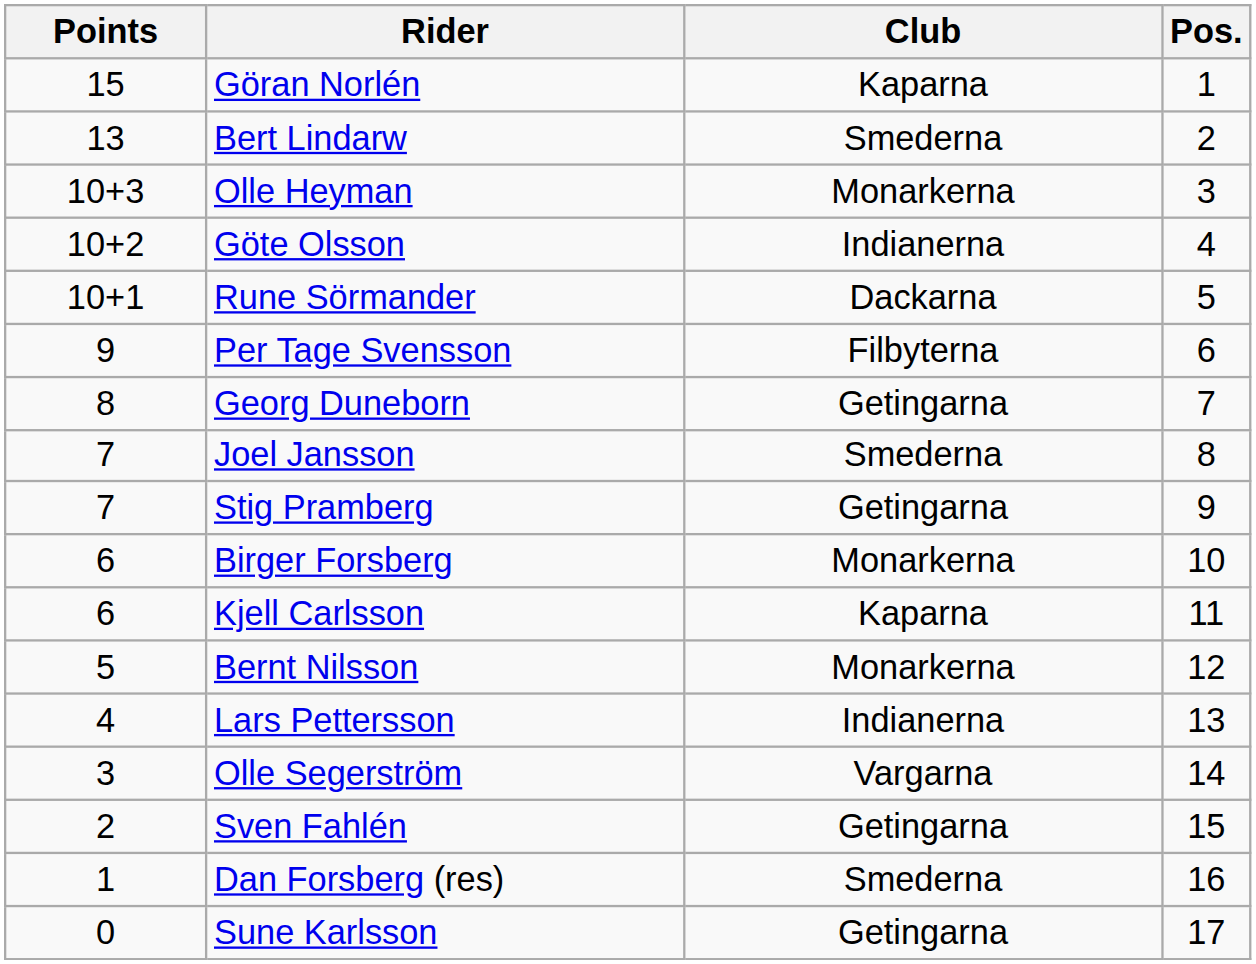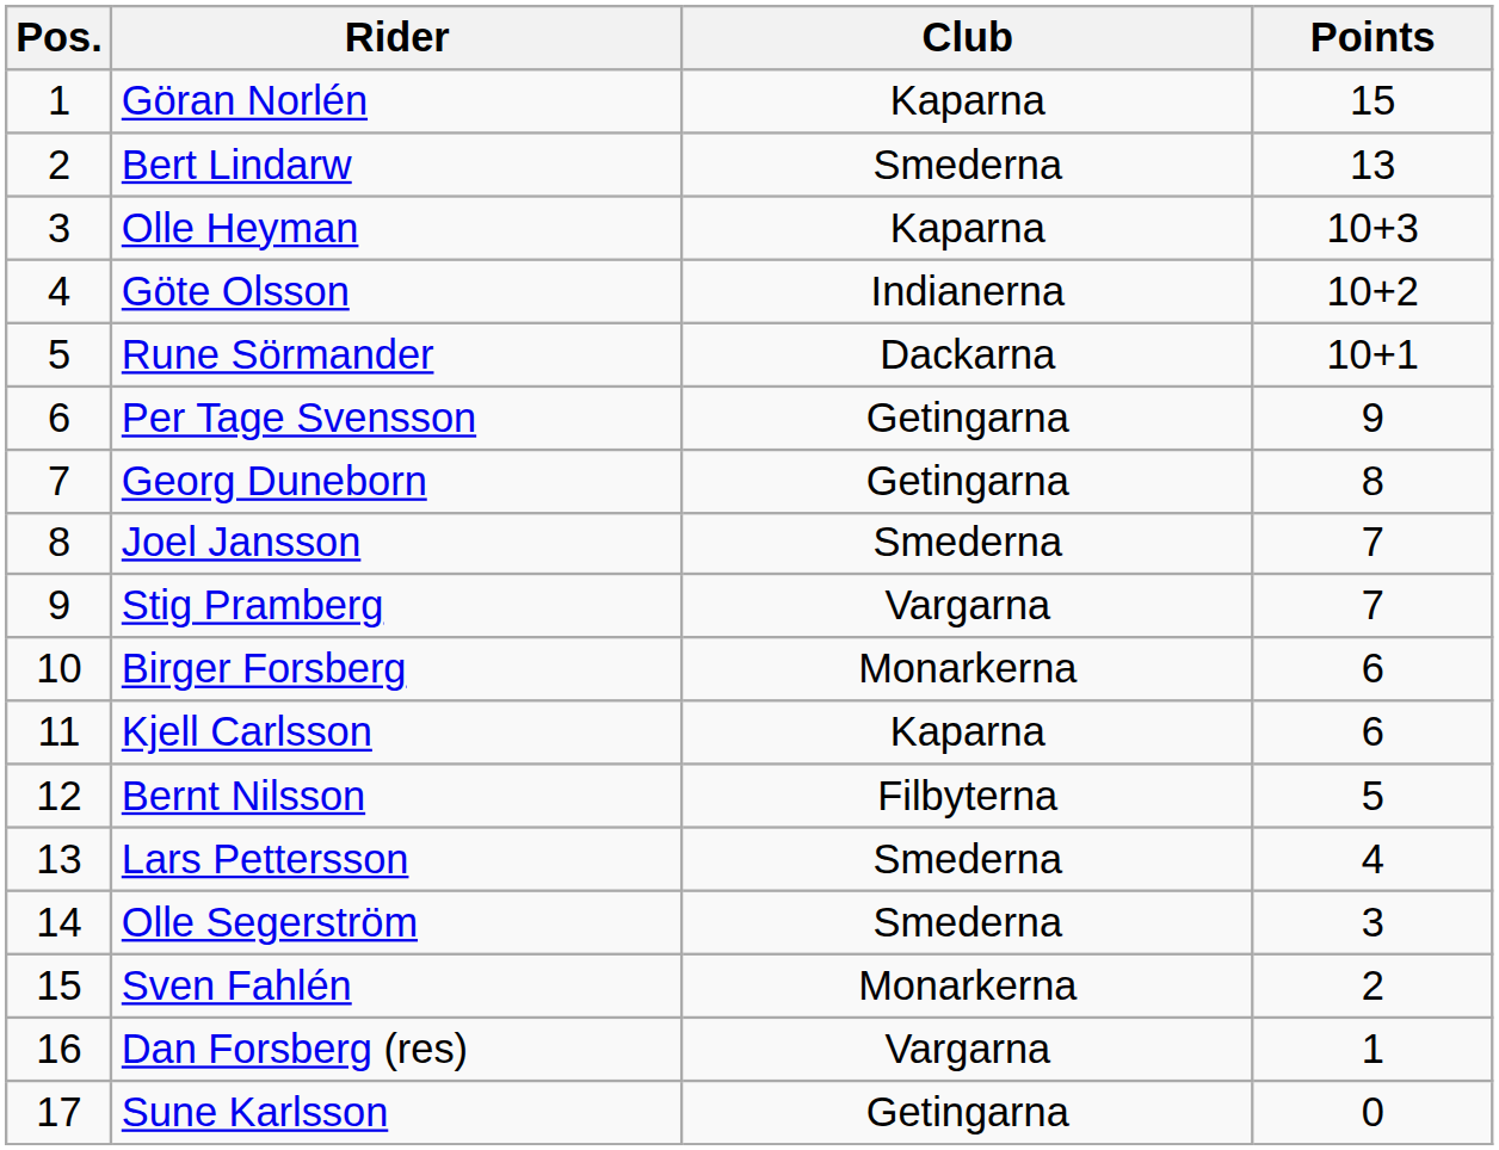 <table class=wikitable style="font-size:93%;">
 <tr>
-<th width=80px>Points</th>
+<th width=25px>Pos.</th>
 <th width=200px>Rider</th>
 <th width=200px>Club</th>
-<th width=25px>Pos.</th>
+<th width=80px>Points</th>
 </tr>
 <tr align=center>
-<td>15</td>
+<td>1</td>
 <td align=left><a href='#'>Göran Norlén</a></td>
 <td>Kaparna</td>
-<td>1</td>
+<td>15</td>
 </tr>
 <tr align=center>
-<td>13</td>
+<td>2</td>
 <td align=left><a href='#'>Bert Lindarw</a></td>
 <td>Smederna</td>
-<td>2</td>
+<td>13</td>
 </tr>
 <tr align=center>
+<td>3</td>
+<td align=left><a href='#'>Olle Heyman</a></td>
+<td>Kaparna</td>
 <td>10+3</td>
-<td align=left><a href='#'>Olle Heyman</a></td>
-<td>Monarkerna</td>
-<td>3</td>
 </tr>
 <tr align=center>
-<td>10+2</td>
+<td>4</td>
 <td align=left><a href='#'>Göte Olsson</a></td>
 <td>Indianerna</td>
-<td>4</td>
+<td>10+2</td>
 </tr>
 <tr align=center>
-<td>10+1</td>
+<td>5</td>
 <td align=left><a href='#'>Rune Sörmander</a></td>
 <td>Dackarna</td>
-<td>5</td>
+<td>10+1</td>
 </tr>
 <tr align=center>
-<td>9</td>
+<td>6</td>
 <td align=left><a href='#'>Per Tage Svensson</a></td>
-<td>Filbyterna</td>
-<td>6</td>
-</tr>
-<tr align=center>
-<td>8</td>
-<td align=left><a href='#'>Georg Duneborn</a></td>
-<td>Getingarna</td>
-<td>7</td>
-</tr>
-<tr align=center>
-<td>7</td>
-<td align=left><a href='#'>Joel Jansson</a></td>
-<td>Smederna</td>
-<td>8</td>
-</tr>
-<tr align=center>
-<td>7</td>
-<td align=left><a href='#'>Stig Pramberg</a></td>
 <td>Getingarna</td>
 <td>9</td>
 </tr>
 <tr align=center>
-<td>6</td>
+<td>7</td>
+<td align=left><a href='#'>Georg Duneborn</a></td>
+<td>Getingarna</td>
+<td>8</td>
+</tr>
+<tr align=center>
+<td>8</td>
+<td align=left><a href='#'>Joel Jansson</a></td>
+<td>Smederna</td>
+<td>7</td>
+</tr>
+<tr align=center>
+<td>9</td>
+<td align=left><a href='#'>Stig Pramberg</a></td>
+<td>Vargarna</td>
+<td>7</td>
+</tr>
+<tr align=center>
+<td>10</td>
 <td align=left><a href='#'>Birger Forsberg</a></td>
 <td>Monarkerna</td>
-<td>10</td>
+<td>6</td>
 </tr>
 <tr align=center>
-<td>6</td>
+<td>11</td>
 <td align=left><a href='#'>Kjell Carlsson</a></td>
 <td>Kaparna</td>
-<td>11</td>
+<td>6</td>
 </tr>
 <tr align=center>
+<td>12</td>
+<td align=left><a href='#'>Bernt Nilsson</a></td>
+<td>Filbyterna</td>
 <td>5</td>
-<td align=left><a href='#'>Bernt Nilsson</a></td>
-<td>Monarkerna</td>
-<td>12</td>
 </tr>
 <tr align=center>
+<td>13</td>
+<td align=left><a href='#'>Lars Pettersson</a></td>
+<td>Smederna</td>
 <td>4</td>
-<td align=left><a href='#'>Lars Pettersson</a></td>
-<td>Indianerna</td>
-<td>13</td>
 </tr>
 <tr align=center>
+<td>14</td>
+<td align=left><a href='#'>Olle Segerström</a></td>
+<td>Smederna</td>
 <td>3</td>
-<td align=left><a href='#'>Olle Segerström</a></td>
-<td>Vargarna</td>
-<td>14</td>
 </tr>
 <tr align=center>
+<td>15</td>
+<td align=left><a href='#'>Sven Fahlén</a></td>
+<td>Monarkerna</td>
 <td>2</td>
-<td align=left><a href='#'>Sven Fahlén</a></td>
-<td>Getingarna</td>
-<td>15</td>
 </tr>
 <tr align=center>
+<td>16</td>
+<td align=left><a href='#'>Dan Forsberg</a> (res)</td>
+<td>Vargarna</td>
 <td>1</td>
-<td align=left><a href='#'>Dan Forsberg</a> (res)</td>
-<td>Smederna</td>
-<td>16</td>
 </tr>
 <tr align=center>
-<td>0</td>
+<td>17</td>
 <td align=left><a href='#'>Sune Karlsson</a></td>
 <td>Getingarna</td>
-<td>17</td>
+<td>0</td>
 </tr>
 </table>
